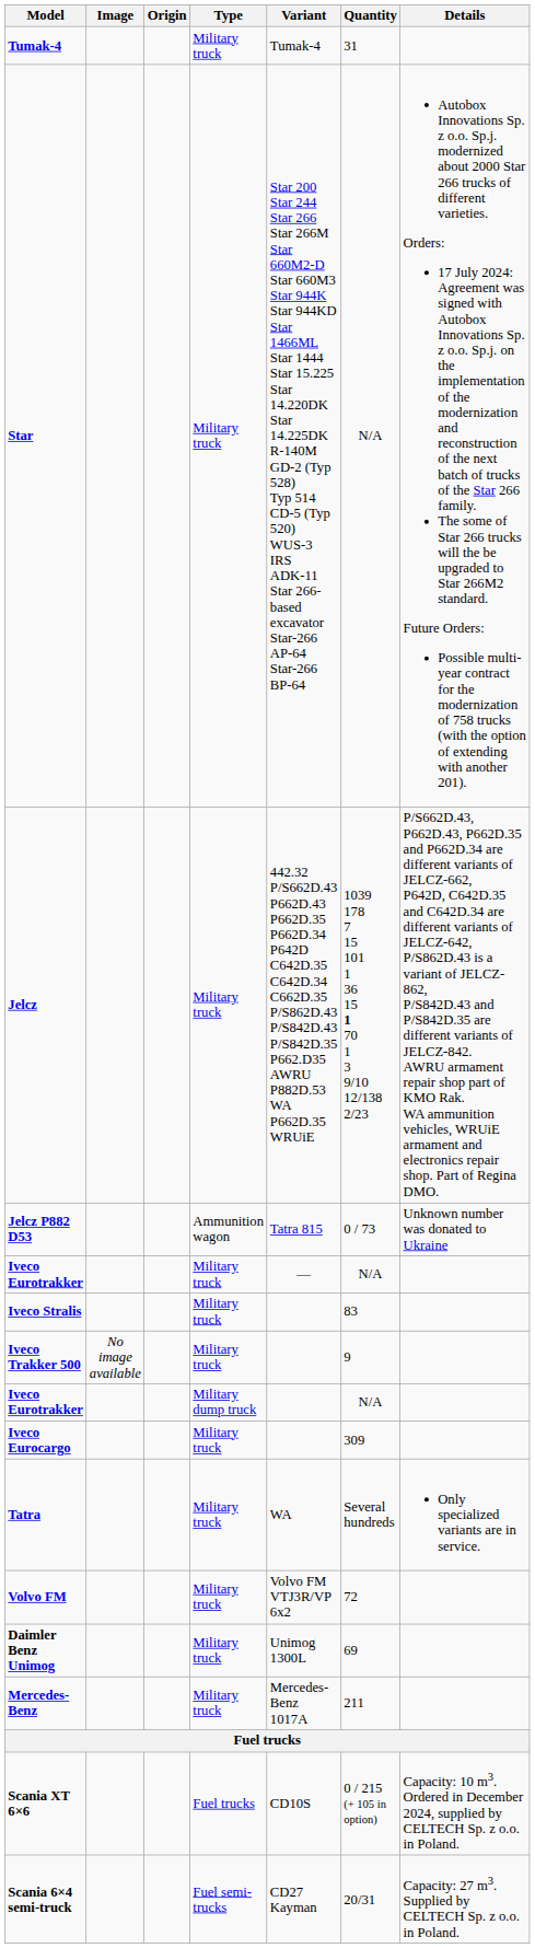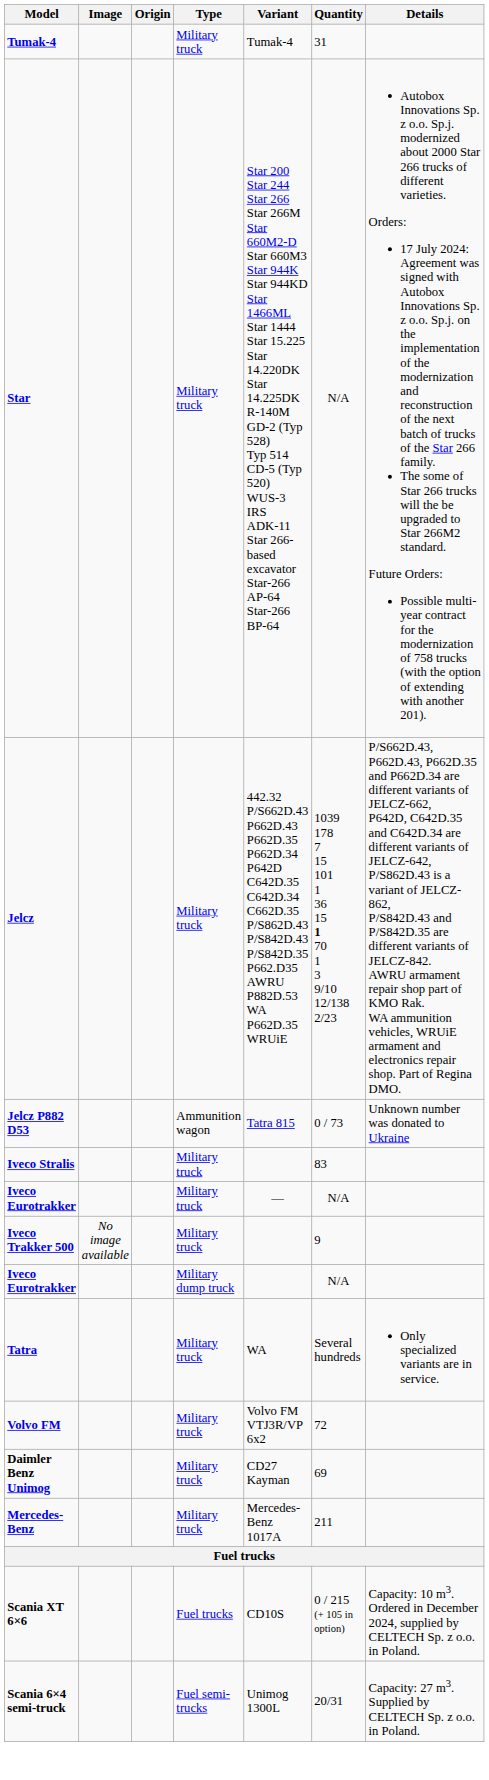 <table class="wikitable">
 <tr>
 <th>Model</th>
 <th>Image</th>
 <th>Origin</th>
 <th>Type</th>
 <th>Variant</th>
 <th>Quantity</th>
 <th>Details</th>
 </tr>
 <tr>
 <td><strong><a href='#'>Tumak-4</a></strong></td>
 <td></td>
 <td><small></small></td>
 <td><a href='#'>Military truck</a></td>
 <td>Tumak-4</td>
 <td>31</td>
 <td></td>
 </tr>
 <tr>
 <td><strong><a href='#'>Star</a></strong></td>
 <td><br><br><br><br></td>
 <td><small></small></td>
 <td><a href='#'>Military truck</a></td>
 <td><a href='#'>Star 200</a> <br> <a href='#'>Star 244</a> <br> <a href='#'>Star 266</a> <br> Star 266M <br> <a href='#'>Star 660M2-D</a> <br> Star 660M3 <br> <a href='#'>Star 944K</a> <br> Star 944KD <br> <a href='#'>Star 1466ML</a> <br> Star 1444 <br> Star 15.225 <br> Star 14.220DK <br> Star 14.225DK <br> R-140M <br> GD-2 (Typ 528) <br> Typ 514 <br> CD-5 (Typ 520) <br> WUS-3 <br> IRS <br> ADK-11 <br> Star 266-based excavator <br> Star-266 AP-64 <br> Star-266 BP-64</td>
 <td style="text-align: center;">N/A</td>
 <td><br><ul><li>Autobox Innovations Sp. z o.o. Sp.j. modernized about 2000 Star 266 trucks of different varieties.</li></ul>Orders:<ul><li>17 July 2024: Agreement was signed with Autobox Innovations Sp. z o.o. Sp.j. on the implementation of the modernization and reconstruction of the next batch of trucks of the <a href='#'>Star</a> 266 family.</li><li>The some of Star 266 trucks will the be upgraded to Star 266M2 standard.</li></ul>Future Orders:<ul><li>Possible multi-year contract for the modernization of 758 trucks (with the option of extending with another 201).</li></ul></td>
 </tr>
 <tr>
 <td><strong><a href='#'>Jelcz</a></strong></td>
 <td><br><br><br><br></td>
 <td><small></small></td>
 <td><a href='#'>Military truck</a></td>
 <td>442.32<br>P/S662D.43 <br> P662D.43 <br> P662D.35 <br> P662D.34 <br> P642D <br> C642D.35 <br> C642D.34 <br> C662D.35 <br> P/S862D.43 <br> P/S842D.43 <br> P/S842D.35 <br> P662.D35 AWRU <br> P882D.53 WA <br> P662D.35 WRUiE</td>
 <td>1039<br>178 <br> 7 <br> 15 <br> 101 <br> 1 <br> 36 <br> 15 <br> <strong>1</strong> <br> 70 <br> 1 <br> 3 <br> 9/10<br> 12/138 <br> 2/23</td>
 <td>P/S662D.43, P662D.43, P662D.35 and P662D.34 are different variants of JELCZ-662, <br>P642D, C642D.35 and C642D.34 are different variants of JELCZ-642, <br> P/S862D.43 is a variant of JELCZ-862, <br> P/S842D.43 and P/S842D.35 are different variants of JELCZ-842.<br>AWRU armament repair shop part of KMO Rak.<br>WA ammunition vehicles, WRUiE armament and electronics repair shop. Part of Regina DMO.</td>
 </tr>
 <tr>
 <td><strong><a href='#'>Jelcz P882 D53</a></strong></td>
 <td></td>
 <td><small></small></td>
 <td>Ammunition wagon</td>
 <td><a href='#'>Tatra 815</a></td>
 <td>0 / 73</td>
 <td>Unknown number was donated to <a href='#'>Ukraine</a></td>
 </tr>
 <tr>
+<td><strong><a href='#'>Iveco Stralis</a></strong></td>
+<td></td>
+<td><small></small></td>
+<td><a href='#'>Military truck</a></td>
+<td></td>
+<td>83</td>
+<td></td>
+</tr>
+<tr>
 <td><strong><a href='#'>Iveco Eurotrakker</a></strong></td>
 <td></td>
 <td><small></small></td>
 <td><a href='#'>Military truck</a></td>
 <td style="text-align: center;">—</td>
 <td style="text-align: center;">N/A</td>
-<td></td>
-</tr>
-<tr>
-<td><strong><a href='#'>Iveco Stralis</a></strong></td>
-<td></td>
-<td><small></small></td>
-<td><a href='#'>Military truck</a></td>
-<td></td>
-<td>83</td>
 <td></td>
 </tr>
 <tr>
 <td><a href='#'><strong>Iveco Trakker 500</strong></a></td>
 <td style="text-align: center;"><em>No image available</em></td>
 <td><small></small></td>
 <td><a href='#'>Military truck</a></td>
 <td></td>
 <td>9</td>
 <td></td>
 </tr>
 <tr>
 <td><strong><a href='#'>Iveco Eurotrakker</a></strong></td>
 <td></td>
 <td><small></small></td>
 <td><a href='#'>Military dump truck</a></td>
 <td></td>
 <td style="text-align: center;">N/A</td>
-<td></td>
-</tr>
-<tr>
-<td><a href='#'><strong>Iveco Eurocargo</strong></a></td>
-<td></td>
-<td><small></small></td>
-<td><a href='#'>Military truck</a></td>
-<td></td>
-<td>309</td>
 <td></td>
 </tr>
 <tr>
 <td><strong><a href='#'>Tatra</a></strong></td>
 <td></td>
 <td><small></small></td>
 <td><a href='#'>Military truck</a></td>
 <td>WA</td>
 <td>Several hundreds</td>
 <td><br><ul><li>Only specialized variants are in service.</li></ul></td>
 </tr>
 <tr>
 <td><strong><a href='#'>Volvo FM</a></strong></td>
 <td></td>
 <td><small></small></td>
 <td><a href='#'>Military truck</a></td>
 <td>Volvo FM VTJ3R/VP 6x2</td>
 <td>72                                                  </td>
 <td></td>
 </tr>
 <tr>
 <td><strong>Daimler Benz <a href='#'>Unimog</a></strong></td>
 <td></td>
 <td><small></small></td>
 <td><a href='#'>Military truck</a></td>
-<td>Unimog  1300L</td>
+<td>CD27 Kayman</td>
 <td>69</td>
 <td></td>
 </tr>
 <tr>
 <td><strong><a href='#'>Mercedes-Benz</a></strong></td>
 <td></td>
 <td><small></small></td>
 <td><a href='#'>Military truck</a></td>
 <td>Mercedes-Benz 1017A</td>
 <td>211</td>
 <td></td>
 </tr>
 <tr>
 <th colspan="7">Fuel trucks</th>
 </tr>
 <tr>
 <td><strong>Scania XT  6×6</strong></td>
 <td></td>
 <td><small></small></td>
 <td><a href='#'>Fuel trucks</a></td>
 <td>CD10S</td>
 <td>0 / 215<br><small>(+ 105 in option)</small></td>
 <td><br>Capacity: 10 m<sup>3</sup>.<br>Ordered in December 2024, supplied by CELTECH Sp. z o.o. in Poland.</td>
 </tr>
 <tr>
 <td><strong>Scania 6×4 semi-truck</strong></td>
 <td></td>
 <td><small></small></td>
 <td><a href='#'>Fuel semi-trucks</a></td>
-<td>CD27 Kayman</td>
+<td>Unimog  1300L</td>
 <td>20/31</td>
 <td><br>Capacity: 27 m<sup>3</sup>.<br>Supplied by CELTECH Sp. z o.o. in Poland.</td>
 </tr>
 </table>
